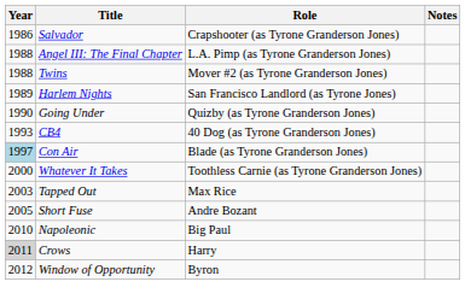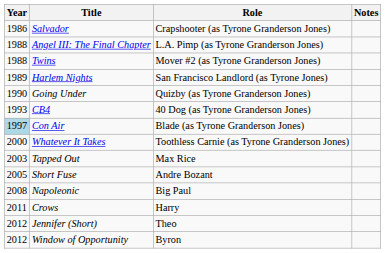 <table class="wikitable sortable">
 <tr>
 <th>Year</th>
 <th>Title</th>
 <th>Role</th>
 <th class="unsortable">Notes</th>
 </tr>
 <tr>
 <td>1986</td>
 <td><em><a href='#'>Salvador</a></em></td>
 <td>Crapshooter (as Tyrone Granderson Jones)</td>
 <td></td>
 </tr>
 <tr>
 <td>1988</td>
 <td><em><a href='#'>Angel III: The Final Chapter</a></em></td>
 <td>L.A. Pimp (as Tyrone Granderson Jones)</td>
 <td></td>
 </tr>
 <tr>
 <td>1988</td>
 <td><em><a href='#'>Twins</a></em></td>
 <td>Mover #2 (as Tyrone Granderson Jones)</td>
 <td></td>
 </tr>
 <tr>
 <td>1989</td>
 <td><em><a href='#'>Harlem Nights</a></em></td>
 <td>San Francisco Landlord (as Tyrone Jones)</td>
 <td></td>
 </tr>
 <tr>
 <td>1990</td>
 <td><em>Going Under</em></td>
 <td>Quizby (as Tyrone Granderson Jones)</td>
 <td></td>
 </tr>
 <tr>
 <td>1993</td>
 <td><em><a href='#'>CB4</a></em></td>
 <td>40 Dog (as Tyrone Granderson Jones)</td>
 <td></td>
 </tr>
 <tr>
 <td style="background: lightblue;">1997</td>
 <td><em><a href='#'>Con Air</a></em></td>
 <td>Blade (as Tyrone Granderson Jones)</td>
 <td></td>
 </tr>
 <tr>
 <td>2000</td>
 <td><em><a href='#'>Whatever It Takes</a></em></td>
 <td>Toothless Carnie (as Tyrone Granderson Jones)</td>
 <td></td>
 </tr>
 <tr>
 <td>2003</td>
 <td><em>Tapped Out</em></td>
 <td>Max Rice</td>
 <td></td>
 </tr>
 <tr>
 <td>2005</td>
 <td><em>Short Fuse</em></td>
 <td>Andre Bozant</td>
 <td></td>
 </tr>
 <tr>
-<td>2010</td>
+<td>2008</td>
 <td><em>Napoleonic</em></td>
 <td>Big Paul</td>
 <td></td>
 </tr>
 <tr>
-<td style="background: lightgrey;">2011</td>
+<td>2011</td>
 <td><em>Crows</em></td>
 <td>Harry</td>
+<td></td>
+</tr>
+<tr>
+<td>2012</td>
+<td><em>Jennifer (Short)</em></td>
+<td>Theo</td>
 <td></td>
 </tr>
 <tr>
 <td>2012</td>
 <td><em>Window of Opportunity</em></td>
 <td>Byron</td>
 <td></td>
 </tr>
 </table>
